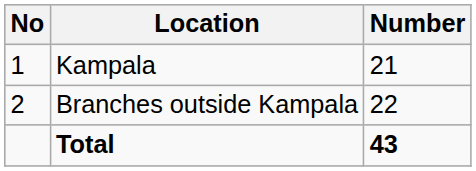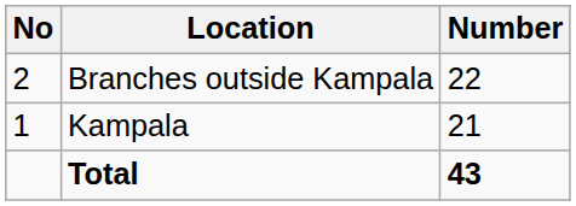 <table class="wikitable">
 <tr>
 <th>No</th>
 <th>Location</th>
 <th>Number</th>
 </tr>
 <tr>
+<td>2</td>
+<td>Branches outside Kampala</td>
+<td>22</td>
+</tr>
+<tr>
 <td>1</td>
 <td>Kampala</td>
 <td>21</td>
-</tr>
-<tr>
-<td>2</td>
-<td>Branches outside Kampala</td>
-<td>22</td>
 </tr>
 <tr>
 <td></td>
 <td><strong>Total</strong></td>
 <td><strong>43</strong></td>
 </tr>
 </table>
